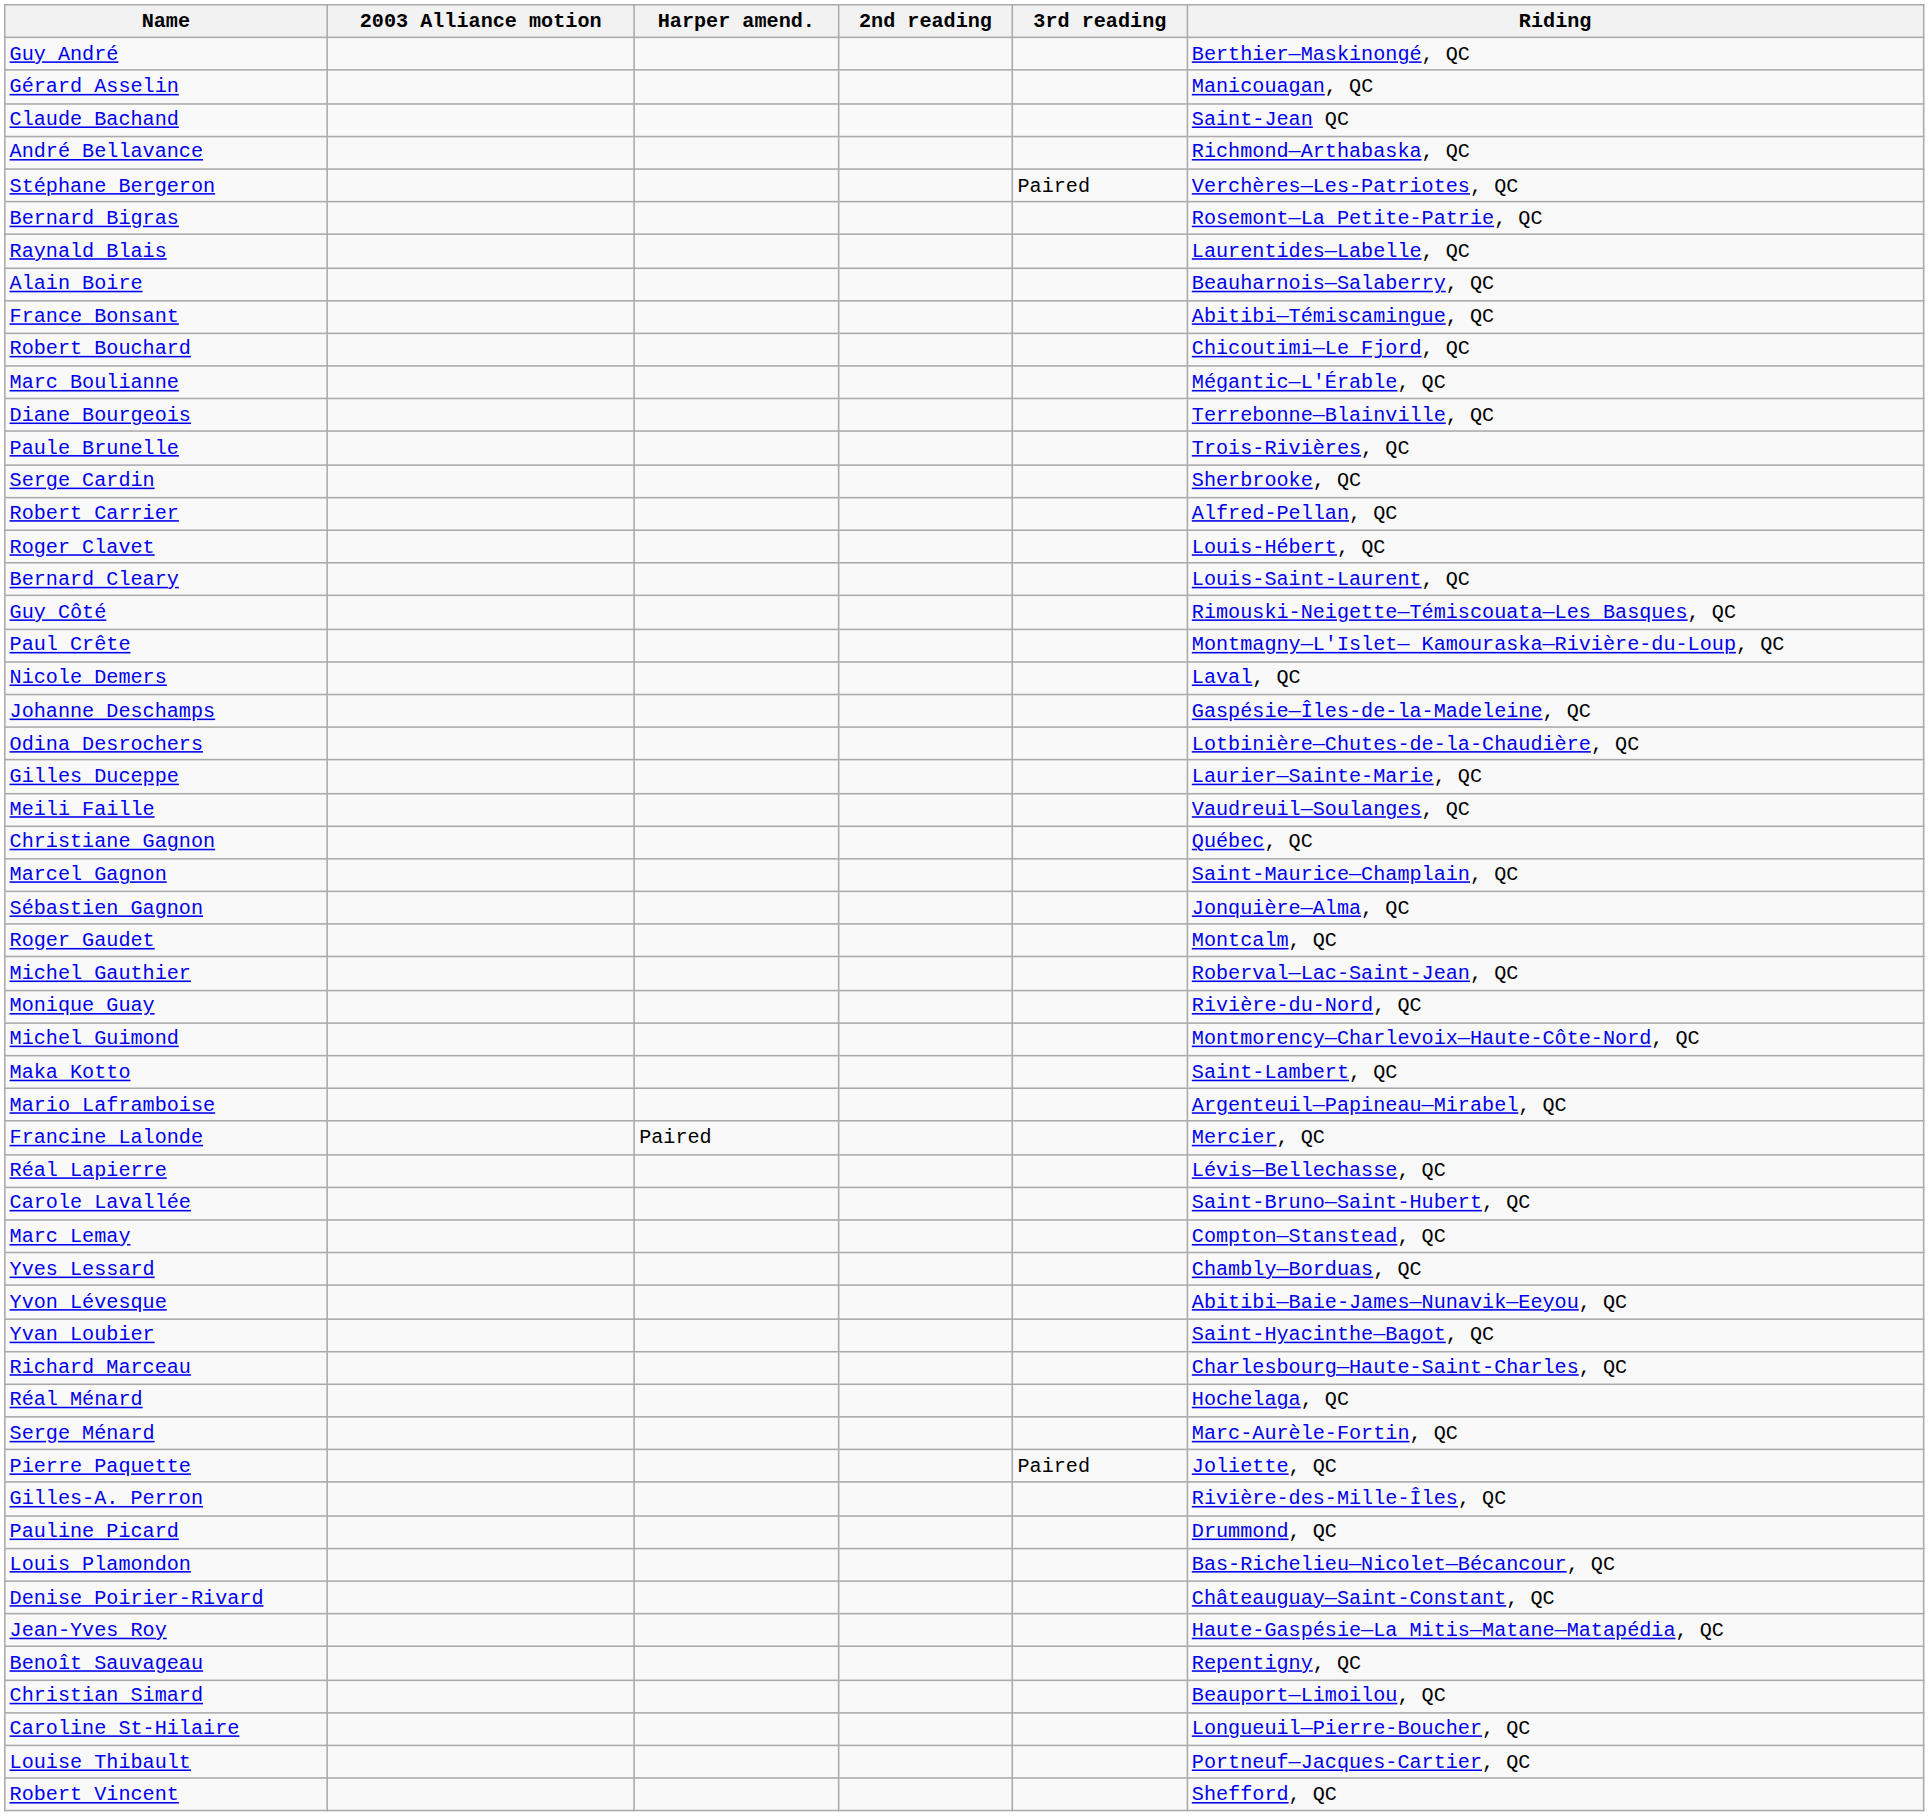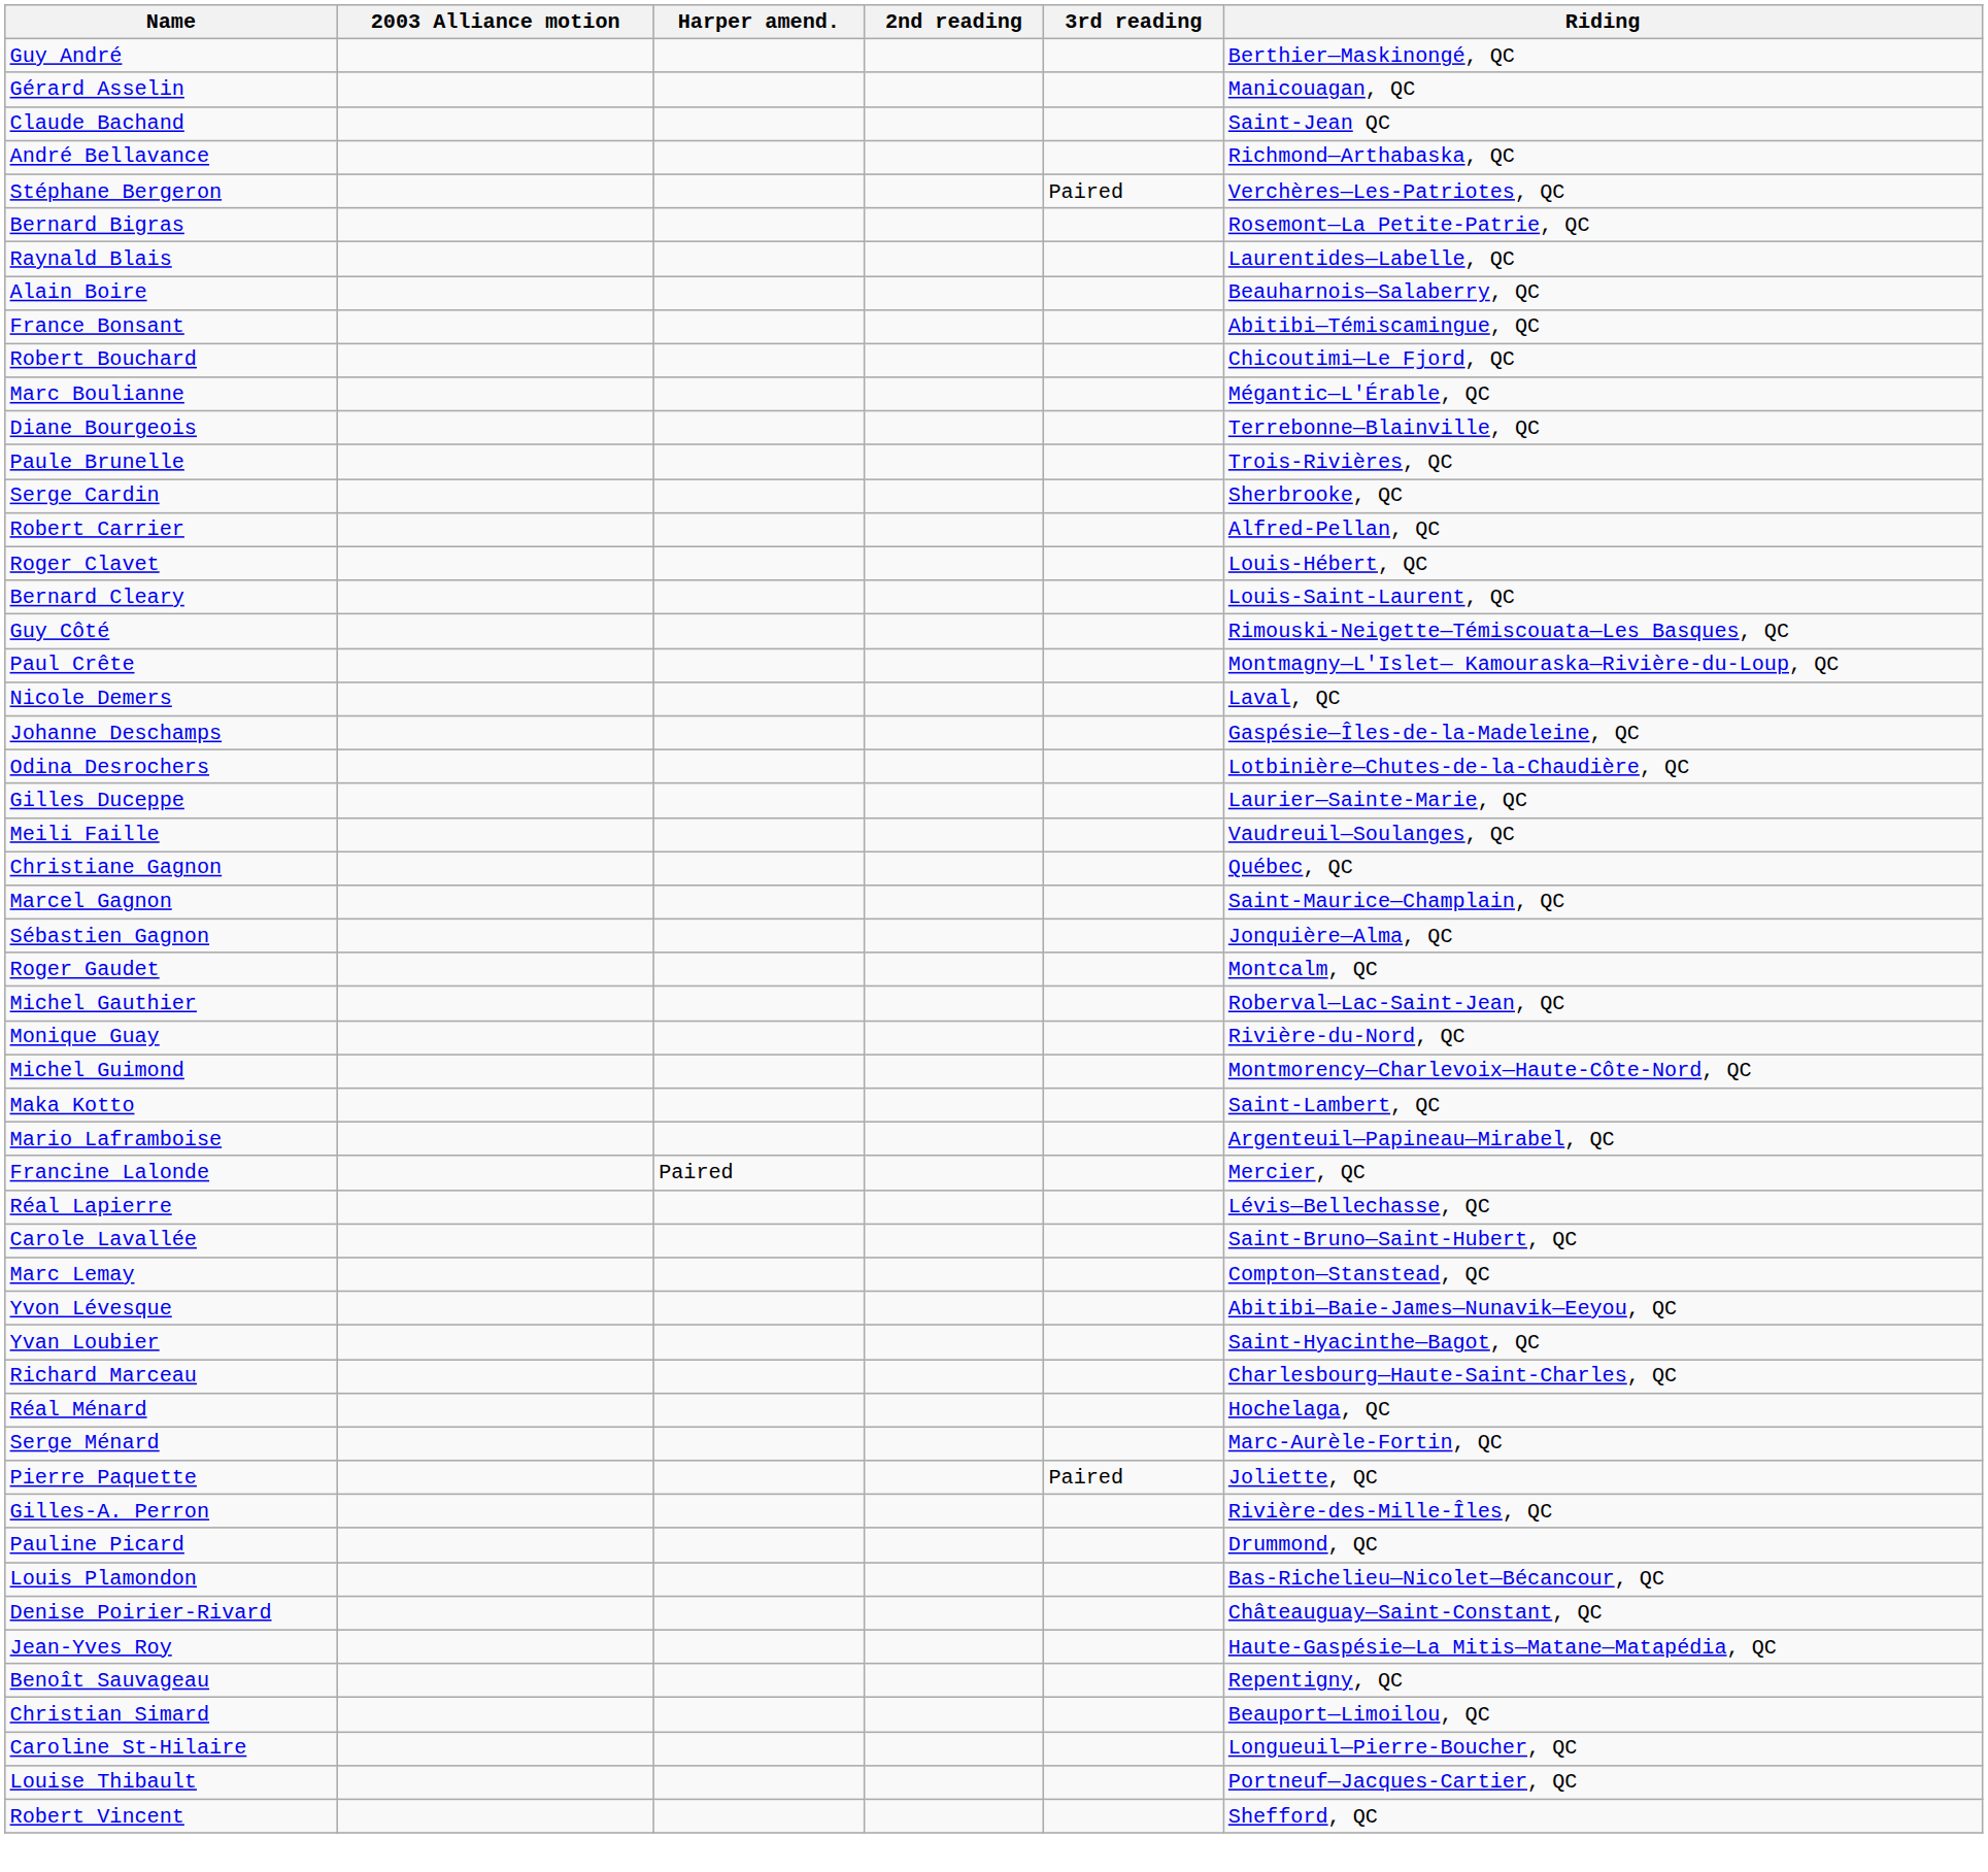 <table class="wikitable" width="98%">
 <tr>
 <th>Name</th>
 <th>2003 Alliance motion</th>
 <th>Harper amend.</th>
 <th>2nd reading</th>
 <th>3rd reading</th>
 <th>Riding</th>
 </tr>
 <tr>
 <td><a href='#'>Guy André</a></td>
 <td></td>
 <td></td>
 <td></td>
 <td></td>
 <td><a href='#'>Berthier—Maskinongé</a>, QC</td>
 </tr>
 <tr>
 <td><a href='#'>Gérard Asselin</a></td>
 <td></td>
 <td></td>
 <td></td>
 <td></td>
 <td><a href='#'>Manicouagan</a>, QC</td>
 </tr>
 <tr>
 <td><a href='#'>Claude Bachand</a></td>
 <td></td>
 <td></td>
 <td></td>
 <td></td>
 <td><a href='#'>Saint-Jean</a> QC</td>
 </tr>
 <tr>
 <td><a href='#'>André Bellavance</a></td>
 <td></td>
 <td></td>
 <td></td>
 <td></td>
 <td><a href='#'>Richmond—Arthabaska</a>, QC</td>
 </tr>
 <tr>
 <td><a href='#'>Stéphane Bergeron</a></td>
 <td></td>
 <td></td>
 <td></td>
 <td>Paired</td>
 <td><a href='#'>Verchères—Les-Patriotes</a>, QC</td>
 </tr>
 <tr>
 <td><a href='#'>Bernard Bigras</a></td>
 <td></td>
 <td></td>
 <td></td>
 <td></td>
 <td><a href='#'>Rosemont—La Petite-Patrie</a>, QC</td>
 </tr>
 <tr>
 <td><a href='#'>Raynald Blais</a></td>
 <td></td>
 <td></td>
 <td></td>
 <td></td>
 <td><a href='#'>Laurentides—Labelle</a>, QC</td>
 </tr>
 <tr>
 <td><a href='#'>Alain Boire</a></td>
 <td></td>
 <td></td>
 <td></td>
 <td></td>
 <td><a href='#'>Beauharnois—Salaberry</a>, QC</td>
 </tr>
 <tr>
 <td><a href='#'>France Bonsant</a></td>
 <td></td>
 <td></td>
 <td></td>
 <td></td>
 <td><a href='#'>Abitibi—Témiscamingue</a>, QC</td>
 </tr>
 <tr>
 <td><a href='#'>Robert Bouchard</a></td>
 <td></td>
 <td></td>
 <td></td>
 <td></td>
 <td><a href='#'>Chicoutimi—Le Fjord</a>, QC</td>
 </tr>
 <tr>
 <td><a href='#'>Marc Boulianne</a></td>
 <td></td>
 <td></td>
 <td></td>
 <td></td>
 <td><a href='#'>Mégantic—L'Érable</a>, QC</td>
 </tr>
 <tr>
 <td><a href='#'>Diane Bourgeois</a></td>
 <td></td>
 <td></td>
 <td></td>
 <td></td>
 <td><a href='#'>Terrebonne—Blainville</a>, QC</td>
 </tr>
 <tr>
 <td><a href='#'>Paule Brunelle</a></td>
 <td></td>
 <td></td>
 <td></td>
 <td></td>
 <td><a href='#'>Trois-Rivières</a>, QC</td>
 </tr>
 <tr>
 <td><a href='#'>Serge Cardin</a></td>
 <td></td>
 <td></td>
 <td></td>
 <td></td>
 <td><a href='#'>Sherbrooke</a>, QC</td>
 </tr>
 <tr>
 <td><a href='#'>Robert Carrier</a></td>
 <td></td>
 <td></td>
 <td></td>
 <td></td>
 <td><a href='#'>Alfred-Pellan</a>, QC</td>
 </tr>
 <tr>
 <td><a href='#'>Roger Clavet</a></td>
 <td></td>
 <td></td>
 <td></td>
 <td></td>
 <td><a href='#'>Louis-Hébert</a>, QC</td>
 </tr>
 <tr>
 <td><a href='#'>Bernard Cleary</a></td>
 <td></td>
 <td></td>
 <td></td>
 <td></td>
 <td><a href='#'>Louis-Saint-Laurent</a>, QC</td>
 </tr>
 <tr>
 <td><a href='#'>Guy Côté</a></td>
 <td></td>
 <td></td>
 <td></td>
 <td></td>
 <td><a href='#'>Rimouski-Neigette—Témiscouata—Les Basques</a>, QC</td>
 </tr>
 <tr>
 <td><a href='#'>Paul Crête</a></td>
 <td></td>
 <td></td>
 <td></td>
 <td></td>
 <td><a href='#'>Montmagny—L'Islet— Kamouraska—Rivière-du-Loup</a>, QC</td>
 </tr>
 <tr>
 <td><a href='#'>Nicole Demers</a></td>
 <td></td>
 <td></td>
 <td></td>
 <td></td>
 <td><a href='#'>Laval</a>, QC</td>
 </tr>
 <tr>
 <td><a href='#'>Johanne Deschamps</a></td>
 <td></td>
 <td></td>
 <td></td>
 <td></td>
 <td><a href='#'>Gaspésie—Îles-de-la-Madeleine</a>, QC</td>
 </tr>
 <tr>
 <td><a href='#'>Odina Desrochers</a></td>
 <td></td>
 <td></td>
 <td></td>
 <td></td>
 <td><a href='#'>Lotbinière—Chutes-de-la-Chaudière</a>, QC</td>
 </tr>
 <tr>
 <td><a href='#'>Gilles Duceppe</a></td>
 <td></td>
 <td></td>
 <td></td>
 <td></td>
 <td><a href='#'>Laurier—Sainte-Marie</a>, QC</td>
 </tr>
 <tr>
 <td><a href='#'>Meili Faille</a></td>
 <td></td>
 <td></td>
 <td></td>
 <td></td>
 <td><a href='#'>Vaudreuil—Soulanges</a>, QC</td>
 </tr>
 <tr>
 <td><a href='#'>Christiane Gagnon</a></td>
 <td></td>
 <td></td>
 <td></td>
 <td></td>
 <td><a href='#'>Québec</a>, QC</td>
 </tr>
 <tr>
 <td><a href='#'>Marcel Gagnon</a></td>
 <td></td>
 <td></td>
 <td></td>
 <td></td>
 <td><a href='#'>Saint-Maurice—Champlain</a>, QC</td>
 </tr>
 <tr>
 <td><a href='#'>Sébastien Gagnon</a></td>
 <td></td>
 <td></td>
 <td></td>
 <td></td>
 <td><a href='#'>Jonquière—Alma</a>, QC</td>
 </tr>
 <tr>
 <td><a href='#'>Roger Gaudet</a></td>
 <td></td>
 <td></td>
 <td></td>
 <td></td>
 <td><a href='#'>Montcalm</a>, QC</td>
 </tr>
 <tr>
 <td><a href='#'>Michel Gauthier</a></td>
 <td></td>
 <td></td>
 <td></td>
 <td></td>
 <td><a href='#'>Roberval—Lac-Saint-Jean</a>, QC</td>
 </tr>
 <tr>
 <td><a href='#'>Monique Guay</a></td>
 <td></td>
 <td></td>
 <td></td>
 <td></td>
 <td><a href='#'>Rivière-du-Nord</a>, QC</td>
 </tr>
 <tr>
 <td><a href='#'>Michel Guimond</a></td>
 <td></td>
 <td></td>
 <td></td>
 <td></td>
 <td><a href='#'>Montmorency—Charlevoix—Haute-Côte-Nord</a>, QC</td>
 </tr>
 <tr>
 <td><a href='#'>Maka Kotto</a></td>
 <td></td>
 <td></td>
 <td></td>
 <td></td>
 <td><a href='#'>Saint-Lambert</a>, QC</td>
 </tr>
 <tr>
 <td><a href='#'>Mario Laframboise</a></td>
 <td></td>
 <td></td>
 <td></td>
 <td></td>
 <td><a href='#'>Argenteuil—Papineau—Mirabel</a>, QC</td>
 </tr>
 <tr>
 <td><a href='#'>Francine Lalonde</a></td>
 <td></td>
 <td>Paired</td>
 <td></td>
 <td></td>
 <td><a href='#'>Mercier</a>, QC</td>
 </tr>
 <tr>
 <td><a href='#'>Réal Lapierre</a></td>
 <td></td>
 <td></td>
 <td></td>
 <td></td>
 <td><a href='#'>Lévis—Bellechasse</a>, QC</td>
 </tr>
 <tr>
 <td><a href='#'>Carole Lavallée</a></td>
 <td></td>
 <td></td>
 <td></td>
 <td></td>
 <td><a href='#'>Saint-Bruno—Saint-Hubert</a>, QC</td>
 </tr>
 <tr>
 <td><a href='#'>Marc Lemay</a></td>
 <td></td>
 <td></td>
 <td></td>
 <td></td>
 <td><a href='#'>Compton—Stanstead</a>, QC</td>
 </tr>
 <tr>
-<td><a href='#'>Yves Lessard</a></td>
-<td></td>
-<td></td>
-<td></td>
-<td></td>
-<td><a href='#'>Chambly—Borduas</a>, QC</td>
-</tr>
-<tr>
 <td><a href='#'>Yvon Lévesque</a></td>
 <td></td>
 <td></td>
 <td></td>
 <td></td>
 <td><a href='#'>Abitibi—Baie-James—Nunavik—Eeyou</a>, QC</td>
 </tr>
 <tr>
 <td><a href='#'>Yvan Loubier</a></td>
 <td></td>
 <td></td>
 <td></td>
 <td></td>
 <td><a href='#'>Saint-Hyacinthe—Bagot</a>, QC</td>
 </tr>
 <tr>
 <td><a href='#'>Richard Marceau</a></td>
 <td></td>
 <td></td>
 <td></td>
 <td></td>
 <td><a href='#'>Charlesbourg—Haute-Saint-Charles</a>, QC</td>
 </tr>
 <tr>
 <td><a href='#'>Réal Ménard</a></td>
 <td></td>
 <td></td>
 <td></td>
 <td></td>
 <td><a href='#'>Hochelaga</a>, QC</td>
 </tr>
 <tr>
 <td><a href='#'>Serge Ménard</a></td>
 <td></td>
 <td></td>
 <td></td>
 <td></td>
 <td><a href='#'>Marc-Aurèle-Fortin</a>, QC</td>
 </tr>
 <tr>
 <td><a href='#'>Pierre Paquette</a></td>
 <td></td>
 <td></td>
 <td></td>
 <td>Paired</td>
 <td><a href='#'>Joliette</a>, QC</td>
 </tr>
 <tr>
 <td><a href='#'>Gilles-A. Perron</a></td>
 <td></td>
 <td></td>
 <td></td>
 <td></td>
 <td><a href='#'>Rivière-des-Mille-Îles</a>, QC</td>
 </tr>
 <tr>
 <td><a href='#'>Pauline Picard</a></td>
 <td></td>
 <td></td>
 <td></td>
 <td></td>
 <td><a href='#'>Drummond</a>, QC</td>
 </tr>
 <tr>
 <td><a href='#'>Louis Plamondon</a></td>
 <td></td>
 <td></td>
 <td></td>
 <td></td>
 <td><a href='#'>Bas-Richelieu—Nicolet—Bécancour</a>, QC</td>
 </tr>
 <tr>
 <td><a href='#'>Denise Poirier-Rivard</a></td>
 <td></td>
 <td></td>
 <td></td>
 <td></td>
 <td><a href='#'>Châteauguay—Saint-Constant</a>, QC</td>
 </tr>
 <tr>
 <td><a href='#'>Jean-Yves Roy</a></td>
 <td></td>
 <td></td>
 <td></td>
 <td></td>
 <td><a href='#'>Haute-Gaspésie—La Mitis—Matane—Matapédia</a>, QC</td>
 </tr>
 <tr>
 <td><a href='#'>Benoît Sauvageau</a></td>
 <td></td>
 <td></td>
 <td></td>
 <td></td>
 <td><a href='#'>Repentigny</a>, QC</td>
 </tr>
 <tr>
 <td><a href='#'>Christian Simard</a></td>
 <td></td>
 <td></td>
 <td></td>
 <td></td>
 <td><a href='#'>Beauport—Limoilou</a>, QC</td>
 </tr>
 <tr>
 <td><a href='#'>Caroline St-Hilaire</a></td>
 <td></td>
 <td></td>
 <td></td>
 <td></td>
 <td><a href='#'>Longueuil—Pierre-Boucher</a>, QC</td>
 </tr>
 <tr>
 <td><a href='#'>Louise Thibault</a></td>
 <td></td>
 <td></td>
 <td></td>
 <td></td>
 <td><a href='#'>Portneuf—Jacques-Cartier</a>, QC</td>
 </tr>
 <tr>
 <td><a href='#'>Robert Vincent</a></td>
 <td></td>
 <td></td>
 <td></td>
 <td></td>
 <td><a href='#'>Shefford</a>, QC</td>
 </tr>
 </table>
